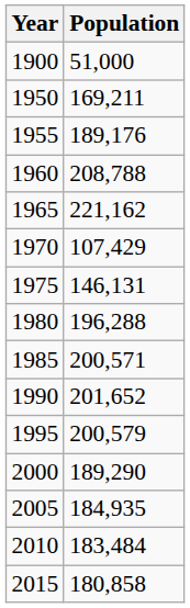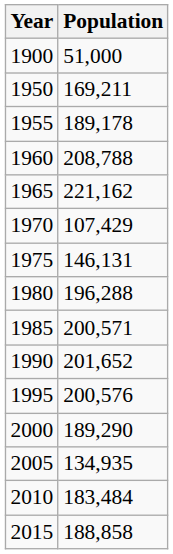 <table class="wikitable" style="margin:auto; margin-left:20px;">
 <tr>
 <th>Year</th>
 <th>Population</th>
 </tr>
 <tr>
 <td>1900</td>
 <td>51,000</td>
 </tr>
 <tr>
 <td>1950</td>
 <td>169,211</td>
 </tr>
 <tr>
 <td>1955</td>
-<td>189,176</td>
+<td>189,178</td>
 </tr>
 <tr>
 <td>1960</td>
 <td>208,788</td>
 </tr>
 <tr>
 <td>1965</td>
 <td>221,162</td>
 </tr>
 <tr>
 <td>1970</td>
 <td>107,429</td>
 </tr>
 <tr>
 <td>1975</td>
 <td>146,131</td>
 </tr>
 <tr>
 <td>1980</td>
 <td>196,288</td>
 </tr>
 <tr>
 <td>1985</td>
 <td>200,571</td>
 </tr>
 <tr>
 <td>1990</td>
 <td>201,652</td>
 </tr>
 <tr>
 <td>1995</td>
-<td>200,579</td>
+<td>200,576</td>
 </tr>
 <tr>
 <td>2000</td>
 <td>189,290</td>
 </tr>
 <tr>
 <td>2005</td>
-<td>184,935</td>
+<td>134,935</td>
 </tr>
 <tr>
 <td>2010</td>
 <td>183,484</td>
 </tr>
 <tr>
 <td>2015</td>
-<td>180,858</td>
+<td>188,858</td>
 </tr>
 </table>
